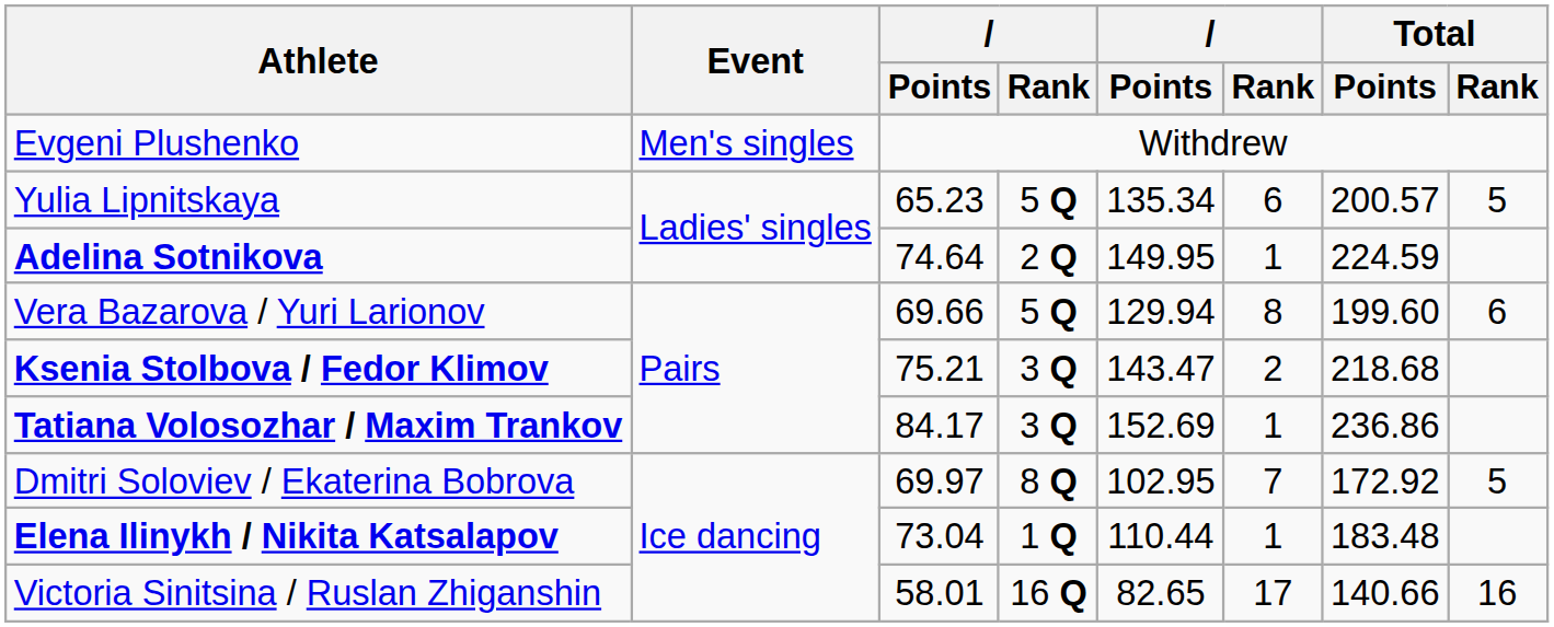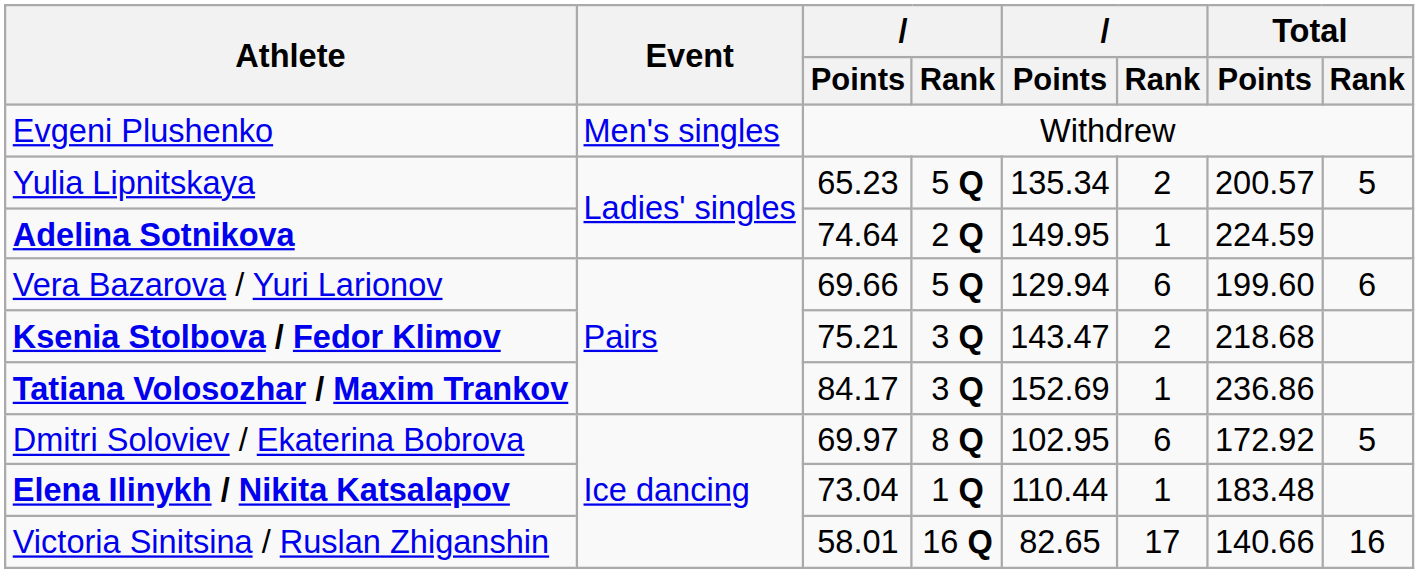 <table class="wikitable" style="font-size:90%">
 <tr>
 <th rowspan="2">Athlete</th>
 <th rowspan="2">Event</th>
 <th colspan="2">/</th>
 <th colspan="2">/</th>
 <th colspan="2">Total</th>
 </tr>
 <tr style="font-size:95%">
 <th>Points</th>
 <th>Rank</th>
 <th>Points</th>
 <th>Rank</th>
 <th>Points</th>
 <th>Rank</th>
 </tr>
 <tr align=center>
 <td align=left><a href='#'>Evgeni Plushenko</a></td>
 <td align=left><a href='#'>Men's singles</a></td>
 <td colspan=6>Withdrew</td>
 </tr>
 <tr align=center>
 <td align=left><a href='#'>Yulia Lipnitskaya</a></td>
 <td align=left rowspan=2><a href='#'>Ladies' singles</a></td>
 <td>65.23</td>
 <td>5 <strong>Q</strong></td>
 <td>135.34</td>
-<td>6</td>
+<td>2</td>
 <td>200.57</td>
 <td>5</td>
 </tr>
 <tr align=center>
 <td align=left><strong><a href='#'>Adelina Sotnikova</a></strong></td>
 <td>74.64</td>
 <td>2 <strong>Q</strong></td>
 <td>149.95</td>
 <td>1</td>
 <td>224.59</td>
 <td></td>
 </tr>
 <tr align=center>
 <td align=left><a href='#'>Vera Bazarova</a> / <a href='#'>Yuri Larionov</a></td>
 <td align=left rowspan=3><a href='#'>Pairs</a></td>
 <td>69.66</td>
 <td>5 <strong>Q</strong></td>
 <td>129.94</td>
-<td>8</td>
+<td>6</td>
 <td>199.60</td>
 <td>6</td>
 </tr>
 <tr align=center>
 <td align=left><strong><a href='#'>Ksenia Stolbova</a> / <a href='#'>Fedor Klimov</a></strong></td>
 <td>75.21</td>
 <td>3 <strong>Q</strong></td>
 <td>143.47</td>
 <td>2</td>
 <td>218.68</td>
 <td></td>
 </tr>
 <tr align=center>
 <td align=left><strong><a href='#'>Tatiana Volosozhar</a> / <a href='#'>Maxim Trankov</a></strong></td>
 <td>84.17</td>
 <td>3 <strong>Q</strong></td>
 <td>152.69</td>
 <td>1</td>
 <td>236.86</td>
 <td></td>
 </tr>
 <tr align=center>
 <td align=left><a href='#'>Dmitri Soloviev</a> / <a href='#'>Ekaterina Bobrova</a></td>
 <td align=left rowspan=3><a href='#'>Ice dancing</a></td>
 <td>69.97</td>
 <td>8 <strong>Q</strong></td>
 <td>102.95</td>
-<td>7</td>
+<td>6</td>
 <td>172.92</td>
 <td>5</td>
 </tr>
 <tr align=center>
 <td align=left><strong><a href='#'>Elena Ilinykh</a> / <a href='#'>Nikita Katsalapov</a></strong></td>
 <td>73.04</td>
 <td>1 <strong>Q</strong></td>
 <td>110.44</td>
 <td>1</td>
 <td>183.48</td>
 <td></td>
 </tr>
 <tr align=center>
 <td align=left><a href='#'>Victoria Sinitsina</a> / <a href='#'>Ruslan Zhiganshin</a></td>
 <td>58.01</td>
 <td>16 <strong>Q</strong></td>
 <td>82.65</td>
 <td>17</td>
 <td>140.66</td>
 <td>16</td>
 </tr>
 </table>
